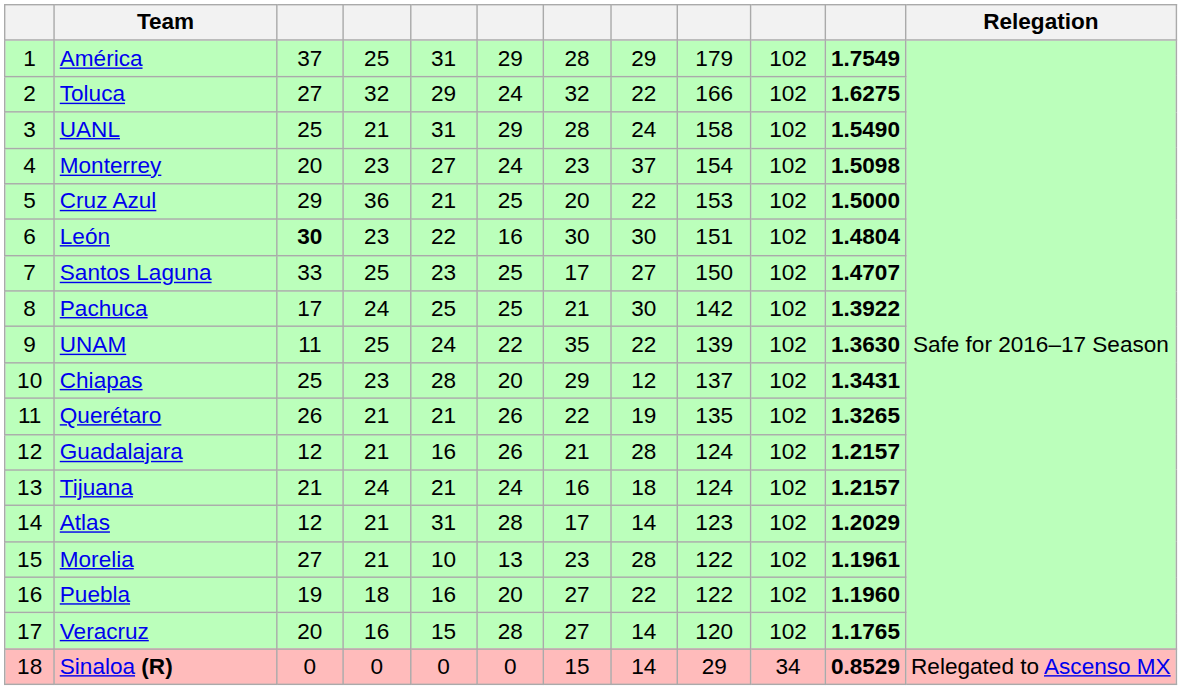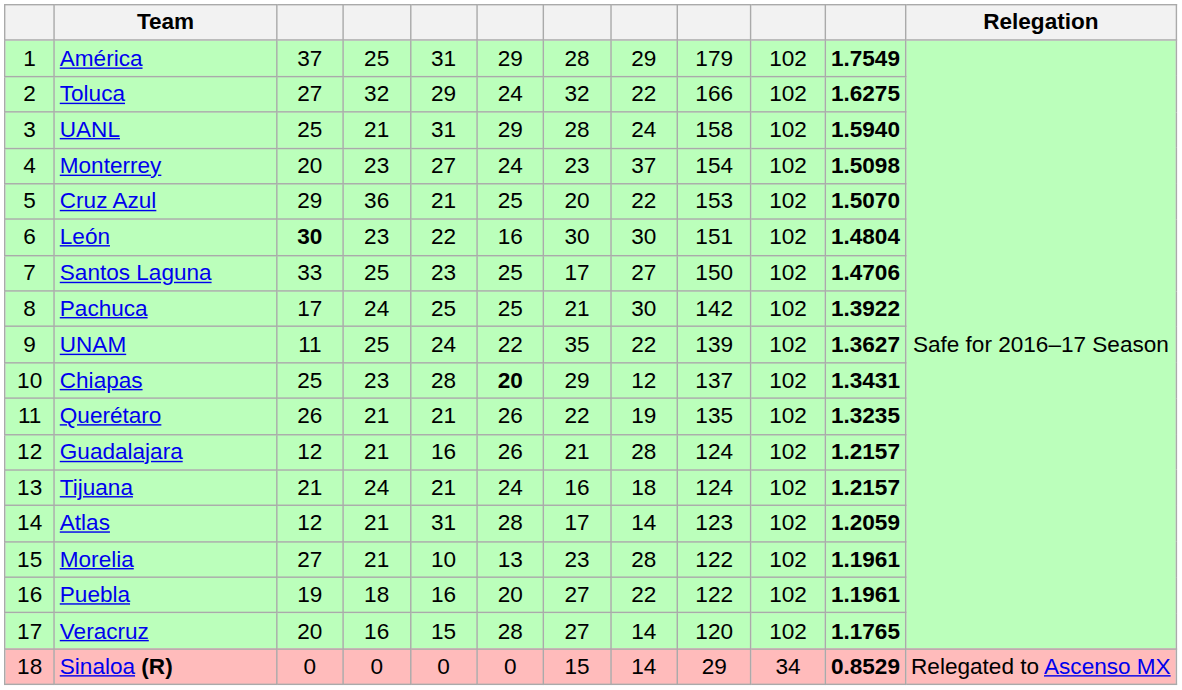 <table class="wikitable sortable" style="text-align: center;">
 <tr>
 <th width=28><br></th>
 <th width=150>Team</th>
 <th width=40></th>
 <th width=40></th>
 <th width=40></th>
 <th width=40></th>
 <th width=40></th>
 <th width=40></th>
 <th width=45></th>
 <th width=45></th>
 <th width=50><br></th>
 <th>Relegation</th>
 </tr>
 <tr style="text-align:center; background:#BBFFBB;">
 <td>1</td>
 <td align=left><a href='#'>América</a></td>
 <td>37</td>
 <td>25</td>
 <td>31</td>
 <td>29</td>
 <td>28</td>
 <td>29</td>
 <td>179</td>
 <td>102</td>
 <td><strong>1.7549</strong></td>
 <td align=center rowspan=17>Safe for 2016–17 Season</td>
 </tr>
 <tr style="text-align:center; background:#BBFFBB;">
 <td>2</td>
 <td align=left><a href='#'>Toluca</a></td>
 <td>27</td>
 <td>32</td>
 <td>29</td>
 <td>24</td>
 <td>32</td>
 <td>22</td>
 <td>166</td>
 <td>102</td>
 <td><strong>1.6275</strong></td>
 </tr>
 <tr style="text-align:center; background:#BBFFBB;">
 <td>3</td>
 <td align=left><a href='#'>UANL</a></td>
 <td>25</td>
 <td>21</td>
 <td>31</td>
 <td>29</td>
 <td>28</td>
 <td>24</td>
 <td>158</td>
 <td>102</td>
-<td><strong>1.5490</strong></td>
+<td><strong>1.5940</strong></td>
 </tr>
 <tr style="text-align:center; background:#BBFFBB;">
 <td>4</td>
 <td align=left><a href='#'>Monterrey</a></td>
 <td>20</td>
 <td>23</td>
 <td>27</td>
 <td>24</td>
 <td>23</td>
 <td>37</td>
 <td>154</td>
 <td>102</td>
 <td><strong>1.5098</strong></td>
 </tr>
 <tr style="text-align:center; background:#BBFFBB;">
 <td>5</td>
 <td align=left><a href='#'>Cruz Azul</a></td>
 <td>29</td>
 <td>36</td>
 <td>21</td>
 <td>25</td>
 <td>20</td>
 <td>22</td>
 <td>153</td>
 <td>102</td>
-<td><strong>1.5000</strong></td>
+<td><strong>1.5070</strong></td>
 </tr>
 <tr style="text-align:center; background:#BBFFBB;">
 <td>6</td>
 <td align=left><a href='#'>León</a></td>
 <td><strong>30</strong></td>
 <td>23</td>
 <td>22</td>
 <td>16</td>
 <td>30</td>
 <td>30</td>
 <td>151</td>
 <td>102</td>
 <td><strong>1.4804</strong></td>
 </tr>
 <tr style="text-align:center; background:#BBFFBB;">
 <td>7</td>
 <td align=left><a href='#'>Santos Laguna</a></td>
 <td>33</td>
 <td>25</td>
 <td>23</td>
 <td>25</td>
 <td>17</td>
 <td>27</td>
 <td>150</td>
 <td>102</td>
-<td><strong>1.4707</strong></td>
+<td><strong>1.4706</strong></td>
 </tr>
 <tr style="text-align:center; background:#BBFFBB;">
 <td>8</td>
 <td align=left><a href='#'>Pachuca</a></td>
 <td>17</td>
 <td>24</td>
 <td>25</td>
 <td>25</td>
 <td>21</td>
 <td>30</td>
 <td>142</td>
 <td>102</td>
 <td><strong>1.3922</strong></td>
 </tr>
 <tr style="text-align:center; background:#BBFFBB;">
 <td>9</td>
 <td align=left><a href='#'>UNAM</a></td>
 <td>11</td>
 <td>25</td>
 <td>24</td>
 <td>22</td>
 <td>35</td>
 <td>22</td>
 <td>139</td>
 <td>102</td>
-<td><strong>1.3630</strong></td>
+<td><strong>1.3627</strong></td>
 </tr>
 <tr style="text-align:center; background:#BBFFBB;">
 <td>10</td>
 <td align=left><a href='#'>Chiapas</a></td>
 <td>25</td>
 <td>23</td>
 <td>28</td>
-<td>20</td>
+<td><strong>20</strong></td>
 <td>29</td>
 <td>12</td>
 <td>137</td>
 <td>102</td>
 <td><strong>1.3431</strong></td>
 </tr>
 <tr style="text-align:center; background:#BBFFBB;">
 <td>11</td>
 <td align=left><a href='#'>Querétaro</a></td>
 <td>26</td>
 <td>21</td>
 <td>21</td>
 <td>26</td>
 <td>22</td>
 <td>19</td>
 <td>135</td>
 <td>102</td>
-<td><strong>1.3265</strong></td>
+<td><strong>1.3235</strong></td>
 </tr>
 <tr style="text-align:center; background:#BBFFBB;">
 <td>12</td>
 <td align=left><a href='#'>Guadalajara</a></td>
 <td>12</td>
 <td>21</td>
 <td>16</td>
 <td>26</td>
 <td>21</td>
 <td>28</td>
 <td>124</td>
 <td>102</td>
 <td><strong>1.2157</strong></td>
 </tr>
 <tr style="text-align:center; background:#BBFFBB;">
 <td>13</td>
 <td align=left><a href='#'>Tijuana</a></td>
 <td>21</td>
 <td>24</td>
 <td>21</td>
 <td>24</td>
 <td>16</td>
 <td>18</td>
 <td>124</td>
 <td>102</td>
 <td><strong>1.2157</strong></td>
 </tr>
 <tr style="text-align:center; background:#BBFFBB;">
 <td>14</td>
 <td align=left><a href='#'>Atlas</a></td>
 <td>12</td>
 <td>21</td>
 <td>31</td>
 <td>28</td>
 <td>17</td>
 <td>14</td>
 <td>123</td>
 <td>102</td>
-<td><strong>1.2029</strong></td>
+<td><strong>1.2059</strong></td>
 </tr>
 <tr style="text-align:center; background:#BBFFBB;">
 <td>15</td>
 <td align=left><a href='#'>Morelia</a></td>
 <td>27</td>
 <td>21</td>
 <td>10</td>
 <td>13</td>
 <td>23</td>
 <td>28</td>
 <td>122</td>
 <td>102</td>
 <td><strong>1.1961</strong></td>
 </tr>
 <tr style="text-align:center; background:#BBFFBB;">
 <td>16</td>
 <td align=left><a href='#'>Puebla</a></td>
 <td>19</td>
 <td>18</td>
 <td>16</td>
 <td>20</td>
 <td>27</td>
 <td>22</td>
 <td>122</td>
 <td>102</td>
-<td><strong>1.1960</strong></td>
+<td><strong>1.1961</strong></td>
 </tr>
 <tr style="text-align:center; background:#BBFFBB;">
 <td>17</td>
 <td align=left><a href='#'>Veracruz</a></td>
 <td>20</td>
 <td>16</td>
 <td>15</td>
 <td>28</td>
 <td>27</td>
 <td>14</td>
 <td>120</td>
 <td>102</td>
 <td><strong>1.1765</strong></td>
 </tr>
 <tr style="text-align:center; background:#FFBBBB;">
 <td>18</td>
 <td align=left><a href='#'>Sinaloa</a> <strong>(R)</strong></td>
 <td>0</td>
 <td>0</td>
 <td>0</td>
 <td>0</td>
 <td>15</td>
 <td>14</td>
 <td>29</td>
 <td>34</td>
 <td><strong>0.8529</strong></td>
 <td>Relegated to <a href='#'>Ascenso MX</a></td>
 </tr>
 </table>
